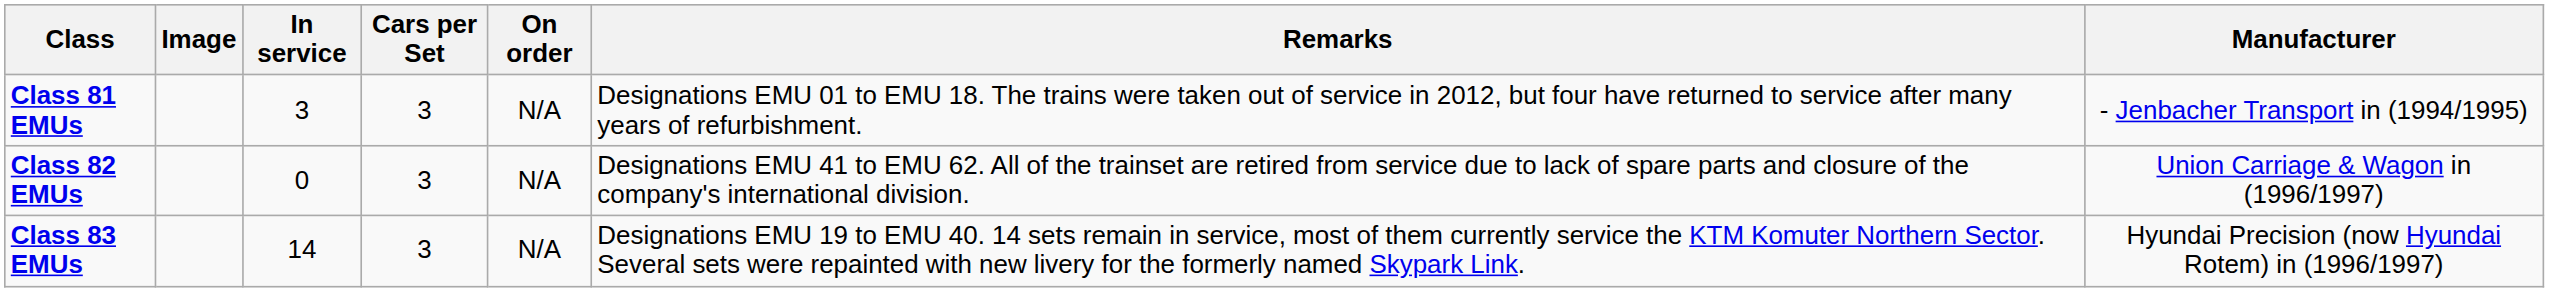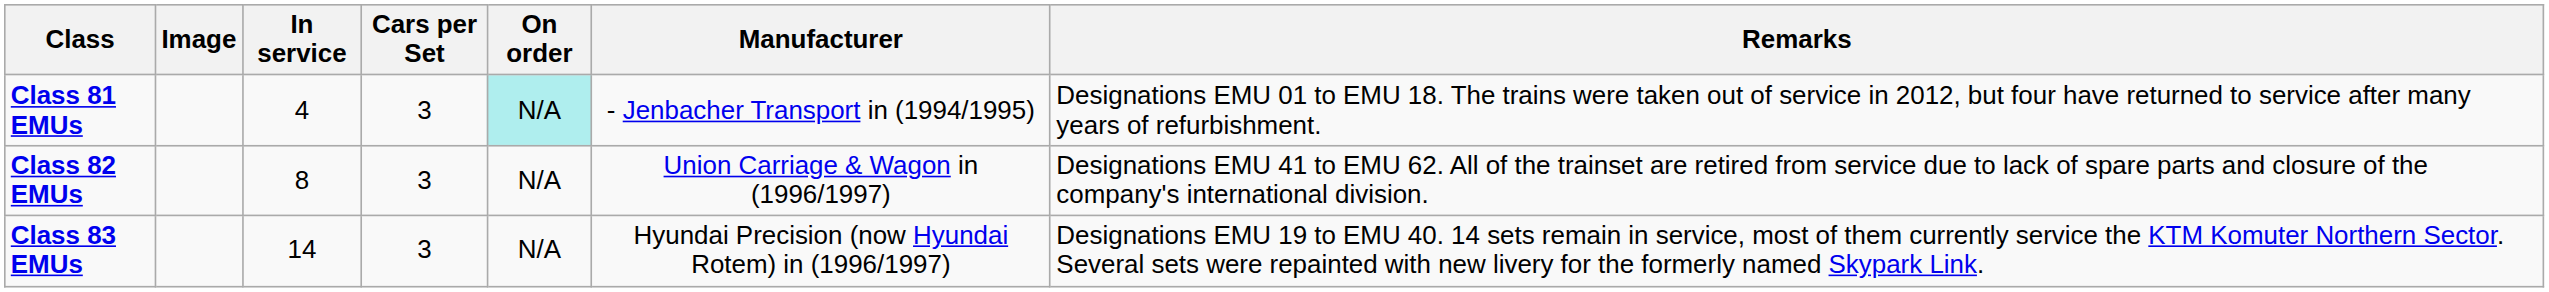 <table class="wikitable">
 <tr>
 <th>Class</th>
 <th>Image</th>
 <th>In service</th>
 <th>Cars per Set</th>
 <th>On order</th>
+<th>Manufacturer</th>
 <th>Remarks</th>
-<th>Manufacturer</th>
 </tr>
 <tr>
 <td><strong><a href='#'>Class 81 EMUs</a></strong></td>
 <td></td>
+<td align=center>4</td>
 <td align=center>3</td>
-<td align=center>3</td>
-<td align=center>N/A</td>
+<td align=center style="background: paleturquoise;">N/A</td>
+<td align=center>- <a href='#'>Jenbacher Transport</a> in (1994/1995)</td>
 <td>Designations EMU 01 to EMU 18. The trains were taken out of service in 2012, but four have returned to service after many years of refurbishment.</td>
-<td align=center>- <a href='#'>Jenbacher Transport</a> in (1994/1995)</td>
 </tr>
 <tr>
 <td><strong><a href='#'>Class 82 EMUs</a></strong></td>
 <td></td>
-<td align=center>0</td>
+<td align=center>8</td>
 <td align=center>3</td>
 <td align=center>N/A</td>
+<td align=center> <a href='#'>Union Carriage & Wagon</a> in (1996/1997)</td>
 <td>Designations EMU 41 to EMU 62. All of the trainset are retired from service due to lack of spare parts and closure of the company's international division.</td>
-<td align=center> <a href='#'>Union Carriage & Wagon</a> in (1996/1997)</td>
 </tr>
 <tr>
 <td><strong><a href='#'>Class 83 EMUs</a></strong></td>
 <td></td>
 <td align=center>14</td>
 <td align=center>3</td>
 <td align=center>N/A</td>
+<td align=center> Hyundai Precision (now <a href='#'>Hyundai</a> Rotem) in (1996/1997)</td>
 <td>Designations EMU 19 to EMU 40.  14 sets remain in service, most of them currently service the <a href='#'>KTM Komuter Northern Sector</a>. Several sets were repainted with new livery for the formerly named <a href='#'>Skypark Link</a>.</td>
-<td align=center> Hyundai Precision (now <a href='#'>Hyundai</a> Rotem) in (1996/1997)</td>
 </tr>
 </table>
